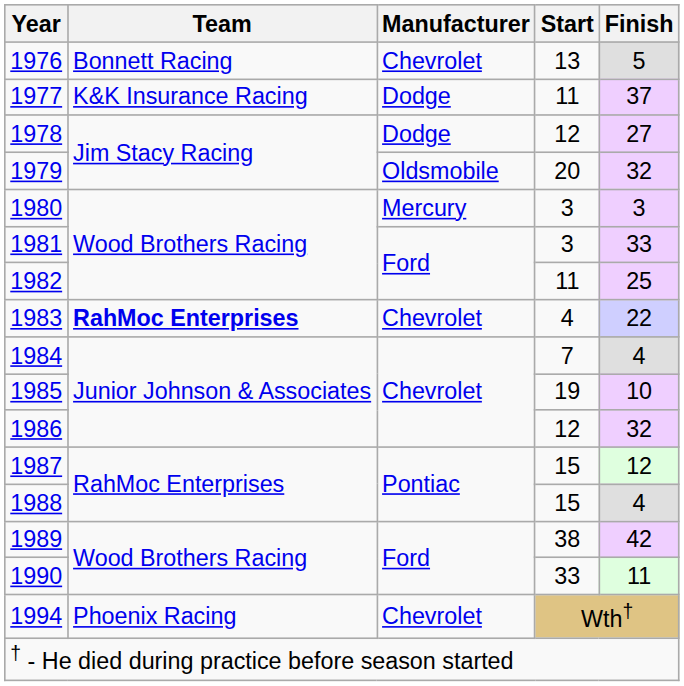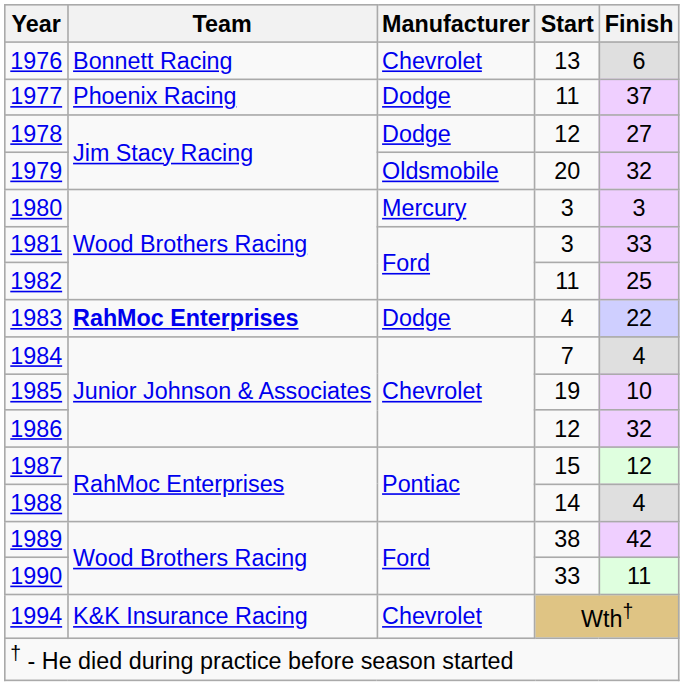 <table class="wikitable" style="font-size: 90%;">
 <tr>
 <th>Year</th>
 <th>Team</th>
 <th>Manufacturer</th>
 <th>Start</th>
 <th>Finish</th>
 </tr>
 <tr>
 <td><a href='#'>1976</a></td>
 <td><a href='#'>Bonnett Racing</a></td>
 <td><a href='#'>Chevrolet</a></td>
 <td align=center>13</td>
-<td align=center style="background:#DFDFDF;">5</td>
+<td align=center style="background:#DFDFDF;">6</td>
 </tr>
 <tr>
 <td><a href='#'>1977</a></td>
-<td><a href='#'>K&K Insurance Racing</a></td>
+<td><a href='#'>Phoenix Racing</a></td>
 <td><a href='#'>Dodge</a></td>
 <td align=center>11</td>
 <td align=center style="background:#EFCFFF;">37</td>
 </tr>
 <tr>
 <td><a href='#'>1978</a></td>
 <td rowspan=2><a href='#'>Jim Stacy Racing</a></td>
 <td><a href='#'>Dodge</a></td>
 <td align=center>12</td>
 <td align=center style="background:#EFCFFF;">27</td>
 </tr>
 <tr>
 <td><a href='#'>1979</a></td>
 <td><a href='#'>Oldsmobile</a></td>
 <td align=center>20</td>
 <td align=center style="background:#EFCFFF;">32</td>
 </tr>
 <tr>
 <td><a href='#'>1980</a></td>
 <td rowspan=3><a href='#'>Wood Brothers Racing</a></td>
 <td><a href='#'>Mercury</a></td>
 <td align=center>3</td>
 <td align=center style="background:#EFCFFF;">3</td>
 </tr>
 <tr>
 <td><a href='#'>1981</a></td>
 <td rowspan=2><a href='#'>Ford</a></td>
 <td align=center>3</td>
 <td align=center style="background:#EFCFFF;">33</td>
 </tr>
 <tr>
 <td><a href='#'>1982</a></td>
 <td align=center>11</td>
 <td align=center style="background:#EFCFFF;">25</td>
 </tr>
 <tr>
 <td><a href='#'>1983</a></td>
 <td><strong><a href='#'>RahMoc Enterprises</a></strong></td>
-<td><a href='#'>Chevrolet</a></td>
+<td><a href='#'>Dodge</a></td>
 <td align=center>4</td>
 <td align=center style="background:#CFCFFF;">22</td>
 </tr>
 <tr>
 <td><a href='#'>1984</a></td>
 <td rowspan=3><a href='#'>Junior Johnson & Associates</a></td>
 <td rowspan=3><a href='#'>Chevrolet</a></td>
 <td align=center>7</td>
 <td align=center style="background:#DFDFDF;">4</td>
 </tr>
 <tr>
 <td><a href='#'>1985</a></td>
 <td align=center>19</td>
 <td align=center style="background:#EFCFFF;">10</td>
 </tr>
 <tr>
 <td><a href='#'>1986</a></td>
 <td align=center>12</td>
 <td align=center style="background:#EFCFFF;">32</td>
 </tr>
 <tr>
 <td><a href='#'>1987</a></td>
 <td rowspan=2><a href='#'>RahMoc Enterprises</a></td>
 <td rowspan=2><a href='#'>Pontiac</a></td>
 <td align=center>15</td>
 <td align=center style="background:#DFFFDF;">12</td>
 </tr>
 <tr>
 <td><a href='#'>1988</a></td>
-<td align=center>15</td>
+<td align=center>14</td>
 <td align=center style="background:#DFDFDF;">4</td>
 </tr>
 <tr>
 <td><a href='#'>1989</a></td>
 <td rowspan=2><a href='#'>Wood Brothers Racing</a></td>
 <td rowspan=2><a href='#'>Ford</a></td>
 <td align=center>38</td>
 <td align=center style="background:#EFCFFF;">42</td>
 </tr>
 <tr>
 <td><a href='#'>1990</a></td>
 <td align=center>33</td>
 <td align=center style="background:#DFFFDF;">11</td>
 </tr>
 <tr>
 <td><a href='#'>1994</a></td>
-<td><a href='#'>Phoenix Racing</a></td>
+<td><a href='#'>K&K Insurance Racing</a></td>
 <td><a href='#'>Chevrolet</a></td>
 <td align=center colspan=2 style="background:#DFC484;">Wth<sup>†</sup></td>
 </tr>
 <tr>
 <td colspan=5><sup>†</sup> - He died during practice before season started</td>
 </tr>
 </table>
